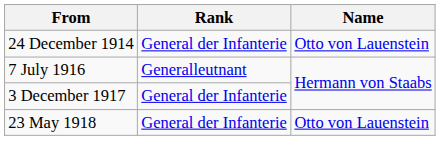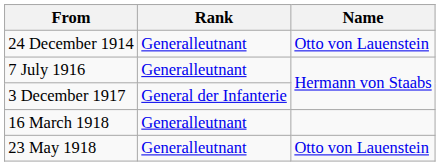 <table class="wikitable">
 <tr>
 <th>From</th>
 <th>Rank</th>
 <th>Name</th>
 </tr>
 <tr>
 <td>24 December 1914</td>
-<td><a href='#'>General der Infanterie</a></td>
+<td><a href='#'>Generalleutnant</a></td>
 <td><a href='#'>Otto von Lauenstein</a></td>
 </tr>
 <tr>
 <td>7 July 1916</td>
 <td><a href='#'>Generalleutnant</a></td>
 <td rowspan=2><a href='#'>Hermann von Staabs</a></td>
 </tr>
 <tr>
 <td>3 December 1917</td>
 <td><a href='#'>General der Infanterie</a></td>
 </tr>
 <tr>
+<td>16 March 1918</td>
+<td><a href='#'>Generalleutnant</a></td>
+<td></td>
+</tr>
+<tr>
 <td>23 May 1918</td>
-<td><a href='#'>General der Infanterie</a></td>
+<td><a href='#'>Generalleutnant</a></td>
 <td><a href='#'>Otto von Lauenstein</a></td>
 </tr>
 </table>
